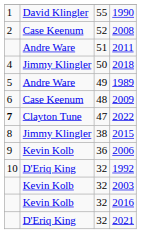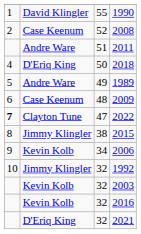 <table class="wikitable">
 <tr>
 </tr>
 <tr>
 <td>1</td>
 <td><a href='#'>David Klingler</a></td>
 <td><abbr>55</abbr></td>
 <td><a href='#'>1990</a></td>
 </tr>
 <tr>
 <td>2</td>
 <td><a href='#'>Case Keenum</a></td>
 <td><abbr>52</abbr></td>
 <td><a href='#'>2008</a></td>
 </tr>
 <tr>
 <td></td>
 <td><a href='#'>Andre Ware</a></td>
 <td><abbr>51</abbr></td>
 <td><a href='#'>2011</a></td>
 </tr>
 <tr>
 <td>4</td>
-<td><a href='#'>Jimmy Klingler</a></td>
+<td><a href='#'>D'Eriq King</a></td>
 <td><abbr>50</abbr></td>
 <td><a href='#'>2018</a></td>
 </tr>
 <tr>
 <td>5</td>
 <td><a href='#'>Andre Ware</a></td>
 <td><abbr>49</abbr></td>
 <td><a href='#'>1989</a></td>
 </tr>
 <tr>
 <td>6</td>
 <td><a href='#'>Case Keenum</a></td>
 <td><abbr>48</abbr></td>
 <td><a href='#'>2009</a></td>
 </tr>
 <tr>
 <td><strong>7</strong></td>
 <td><a href='#'>Clayton Tune</a></td>
 <td><abbr>47</abbr></td>
 <td><a href='#'>2022</a></td>
 </tr>
 <tr>
 <td>8</td>
 <td><a href='#'>Jimmy Klingler</a></td>
 <td><abbr>38</abbr></td>
 <td><a href='#'>2015</a></td>
 </tr>
 <tr>
 <td>9</td>
 <td><a href='#'>Kevin Kolb</a></td>
-<td><abbr>36</abbr></td>
+<td><abbr>34</abbr></td>
 <td><a href='#'>2006</a></td>
 </tr>
 <tr>
 <td>10</td>
-<td><a href='#'>D'Eriq King</a></td>
+<td><a href='#'>Jimmy Klingler</a></td>
 <td><abbr>32</abbr></td>
 <td><a href='#'>1992</a></td>
 </tr>
 <tr>
 <td></td>
 <td><a href='#'>Kevin Kolb</a></td>
 <td><abbr>32</abbr></td>
 <td><a href='#'>2003</a></td>
 </tr>
 <tr>
 <td></td>
 <td><a href='#'>Kevin Kolb</a></td>
 <td><abbr>32</abbr></td>
 <td><a href='#'>2016</a></td>
 </tr>
 <tr>
 <td></td>
 <td><a href='#'>D'Eriq King</a></td>
 <td><abbr>32</abbr></td>
 <td><a href='#'>2021</a></td>
 </tr>
 </table>
